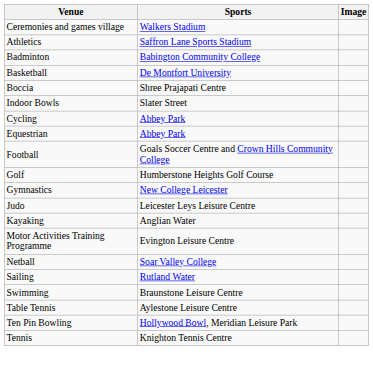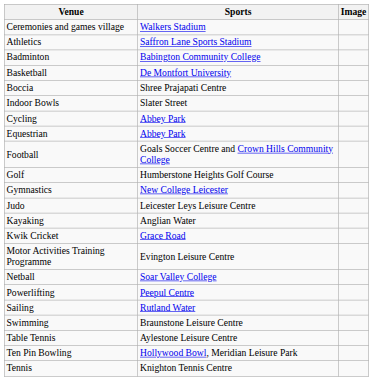 <table class="wikitable">
 <tr>
 <th>Venue</th>
 <th>Sports</th>
 <th>Image</th>
 </tr>
 <tr>
 <td>Ceremonies and games village</td>
 <td><a href='#'>Walkers Stadium</a></td>
 <td></td>
 </tr>
 <tr>
 <td>Athletics</td>
 <td><a href='#'>Saffron Lane Sports Stadium</a></td>
 <td></td>
 </tr>
 <tr>
 <td>Badminton</td>
 <td><a href='#'>Babington Community College</a></td>
 <td></td>
 </tr>
 <tr>
 <td>Basketball</td>
 <td><a href='#'>De Montfort University</a></td>
 <td></td>
 </tr>
 <tr>
 <td>Boccia</td>
 <td>Shree Prajapati Centre</td>
 <td></td>
 </tr>
 <tr>
 <td>Indoor Bowls</td>
 <td>Slater Street</td>
 <td></td>
 </tr>
 <tr>
 <td>Cycling</td>
 <td><a href='#'>Abbey Park</a></td>
 <td></td>
 </tr>
 <tr>
 <td>Equestrian</td>
 <td><a href='#'>Abbey Park</a></td>
 <td></td>
 </tr>
 <tr>
 <td>Football</td>
 <td>Goals Soccer Centre and <a href='#'>Crown Hills Community College</a></td>
 <td></td>
 </tr>
 <tr>
 <td>Golf</td>
 <td>Humberstone Heights Golf Course</td>
 <td></td>
 </tr>
 <tr>
 <td>Gymnastics</td>
 <td><a href='#'>New College Leicester</a></td>
 <td></td>
 </tr>
 <tr>
 <td>Judo</td>
 <td>Leicester Leys Leisure Centre</td>
 <td></td>
 </tr>
 <tr>
 <td>Kayaking</td>
 <td>Anglian Water</td>
 <td></td>
 </tr>
 <tr>
+<td>Kwik Cricket</td>
+<td><a href='#'>Grace Road</a></td>
+<td></td>
+</tr>
+<tr>
 <td>Motor Activities Training Programme</td>
 <td>Evington Leisure Centre</td>
 <td></td>
 </tr>
 <tr>
 <td>Netball</td>
 <td><a href='#'>Soar Valley College</a></td>
+<td></td>
+</tr>
+<tr>
+<td>Powerlifting</td>
+<td><a href='#'>Peepul Centre</a></td>
 <td></td>
 </tr>
 <tr>
 <td>Sailing</td>
 <td><a href='#'>Rutland Water</a></td>
 <td></td>
 </tr>
 <tr>
 <td>Swimming</td>
 <td>Braunstone Leisure Centre</td>
 <td></td>
 </tr>
 <tr>
 <td>Table Tennis</td>
 <td>Aylestone Leisure Centre</td>
 <td></td>
 </tr>
 <tr>
 <td>Ten Pin Bowling</td>
 <td><a href='#'>Hollywood Bowl</a>, Meridian Leisure Park</td>
 <td></td>
 </tr>
 <tr>
 <td>Tennis</td>
 <td>Knighton Tennis Centre</td>
 </tr>
 </table>
